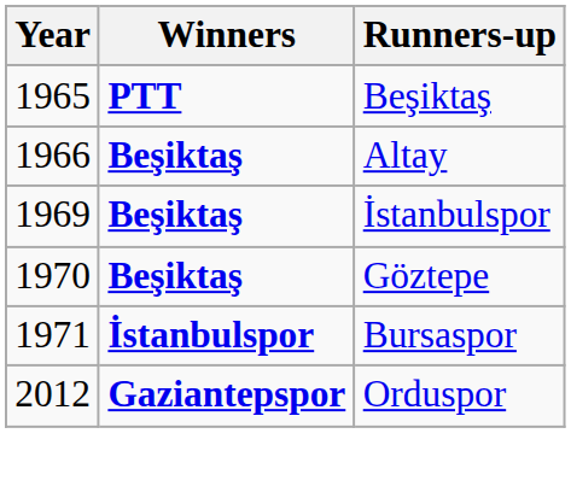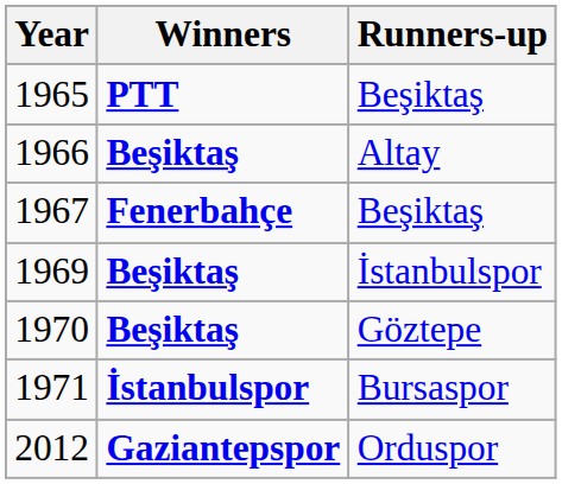 <table class="sortable wikitable">
 <tr>
 <th>Year</th>
 <th>Winners</th>
 <th>Runners-up</th>
 </tr>
 <tr>
 <td align=center>1965</td>
 <td><strong><a href='#'>PTT</a></strong></td>
 <td><a href='#'>Beşiktaş</a></td>
 </tr>
 <tr>
 <td align=center>1966</td>
 <td><strong><a href='#'>Beşiktaş</a></strong></td>
 <td><a href='#'>Altay</a></td>
+</tr>
+<tr>
+<td align=center>1967</td>
+<td><strong><a href='#'>Fenerbahçe</a></strong></td>
+<td><a href='#'>Beşiktaş</a></td>
 </tr>
 <tr>
 <td align=center>1969</td>
 <td><strong><a href='#'>Beşiktaş</a></strong></td>
 <td><a href='#'>İstanbulspor</a></td>
 </tr>
 <tr>
 <td align=center>1970</td>
 <td><strong><a href='#'>Beşiktaş</a></strong></td>
 <td><a href='#'>Göztepe</a></td>
 </tr>
 <tr>
 <td align=center>1971</td>
 <td><strong><a href='#'>İstanbulspor</a></strong></td>
 <td><a href='#'>Bursaspor</a></td>
 </tr>
 <tr>
 <td align=center>2012</td>
 <td><strong><a href='#'>Gaziantepspor</a></strong></td>
 <td><a href='#'>Orduspor</a></td>
 </tr>
 </table>
